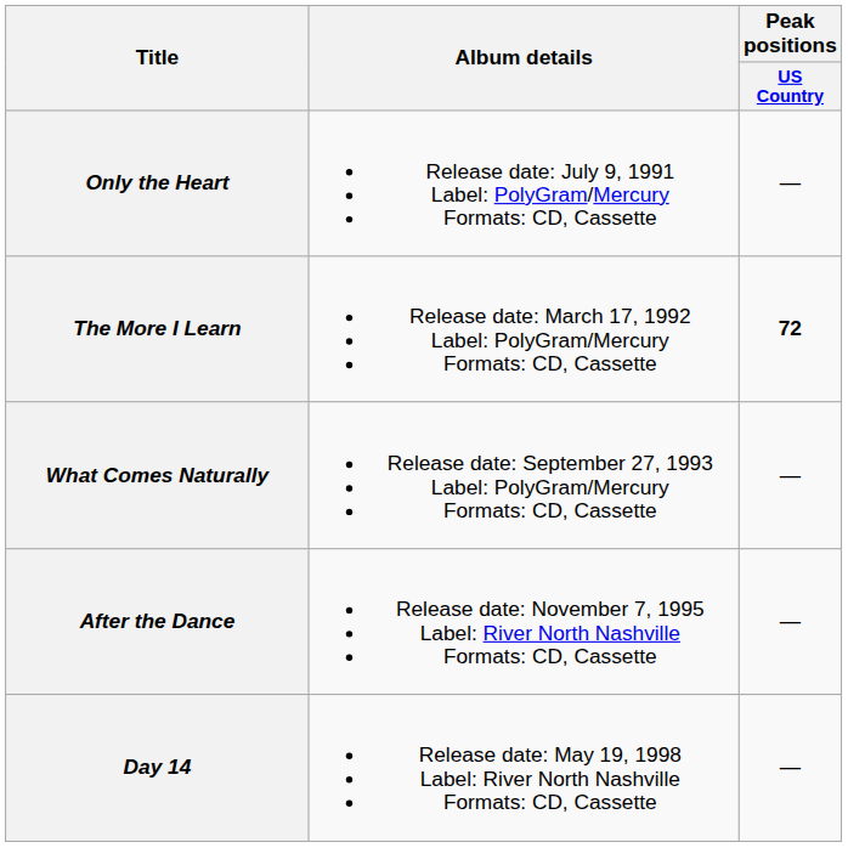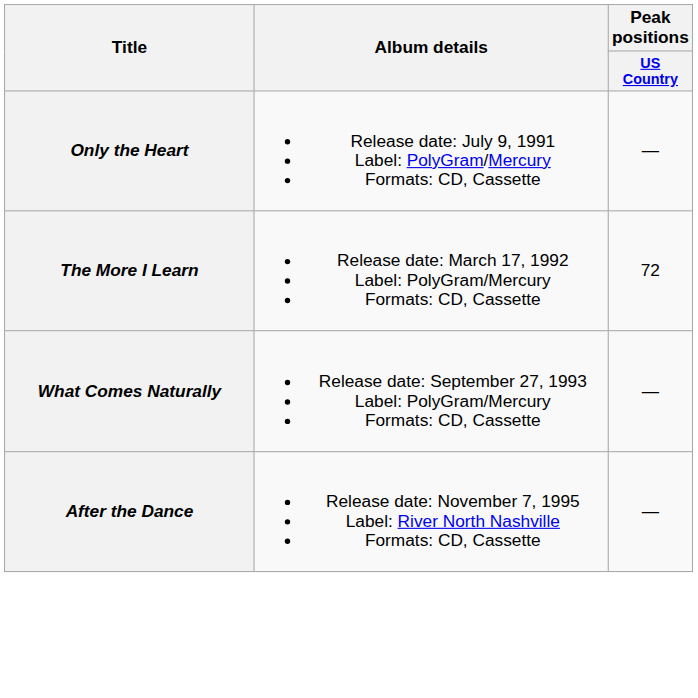 <table class="wikitable plainrowheaders" style="text-align:center;">
 <tr>
 <th rowspan="2" style="width:14em;">Title</th>
 <th rowspan="2" style="width:20em;">Album details</th>
 <th colspan="1">Peak positions</th>
 </tr>
 <tr style="font-size:smaller;">
 <th width="60"><a href='#'>US Country</a></th>
 </tr>
 <tr>
 <th scope="row"><em>Only the Heart</em></th>
 <td><br><ul><li>Release date: July 9, 1991</li><li>Label: <a href='#'>PolyGram</a>/<a href='#'>Mercury</a></li><li>Formats: CD, Cassette</li></ul></td>
 <td>—</td>
 </tr>
 <tr>
 <th scope="row"><em>The More I Learn</em></th>
 <td><br><ul><li>Release date: March 17, 1992</li><li>Label: PolyGram/Mercury</li><li>Formats: CD, Cassette</li></ul></td>
-<td><strong>72</strong></td>
+<td>72</td>
 </tr>
 <tr>
 <th scope="row"><em>What Comes Naturally</em></th>
 <td><br><ul><li>Release date: September 27, 1993</li><li>Label: PolyGram/Mercury</li><li>Formats: CD, Cassette</li></ul></td>
 <td>—</td>
 </tr>
 <tr>
 <th scope="row"><em>After the Dance</em></th>
 <td><br><ul><li>Release date: November 7, 1995</li><li>Label: <a href='#'>River North Nashville</a></li><li>Formats: CD, Cassette</li></ul></td>
 <td>—</td>
 </tr>
-<tr>
-<th scope="row"><em>Day 14</em></th>
-<td><br><ul><li>Release date: May 19, 1998</li><li>Label: River North Nashville</li><li>Formats: CD, Cassette</li></ul></td>
-<td>—</td>
-</tr>
 </table>
